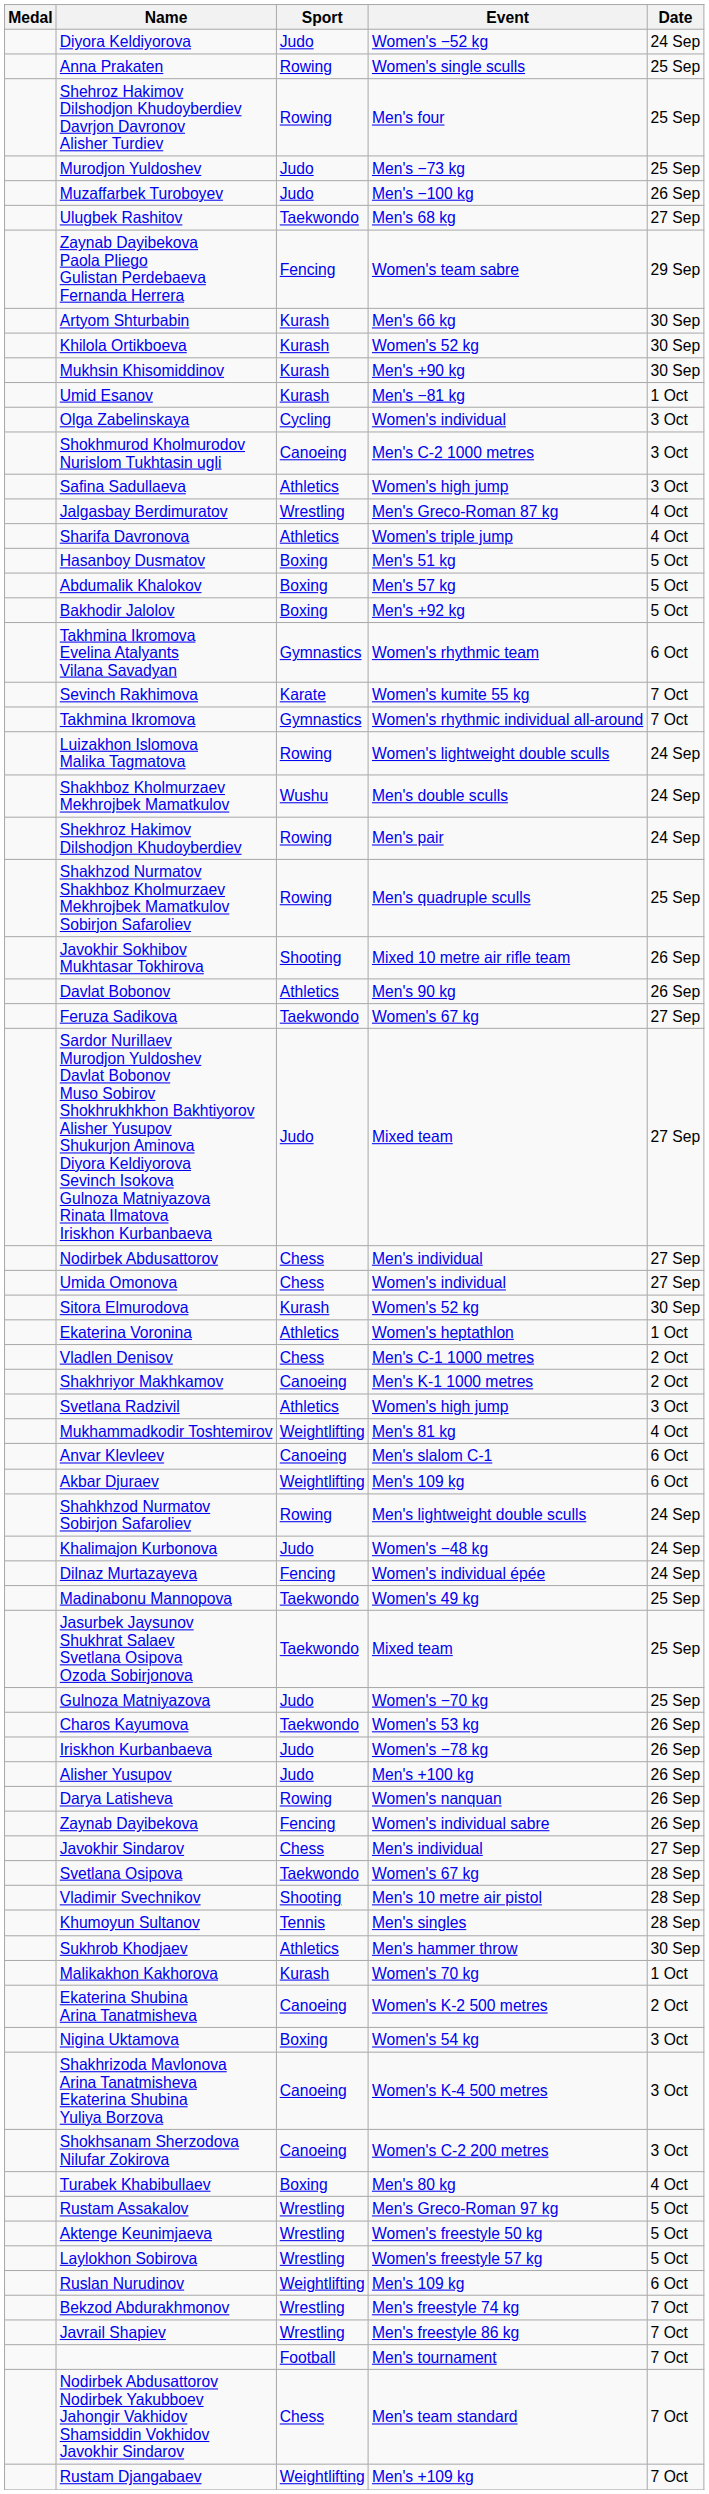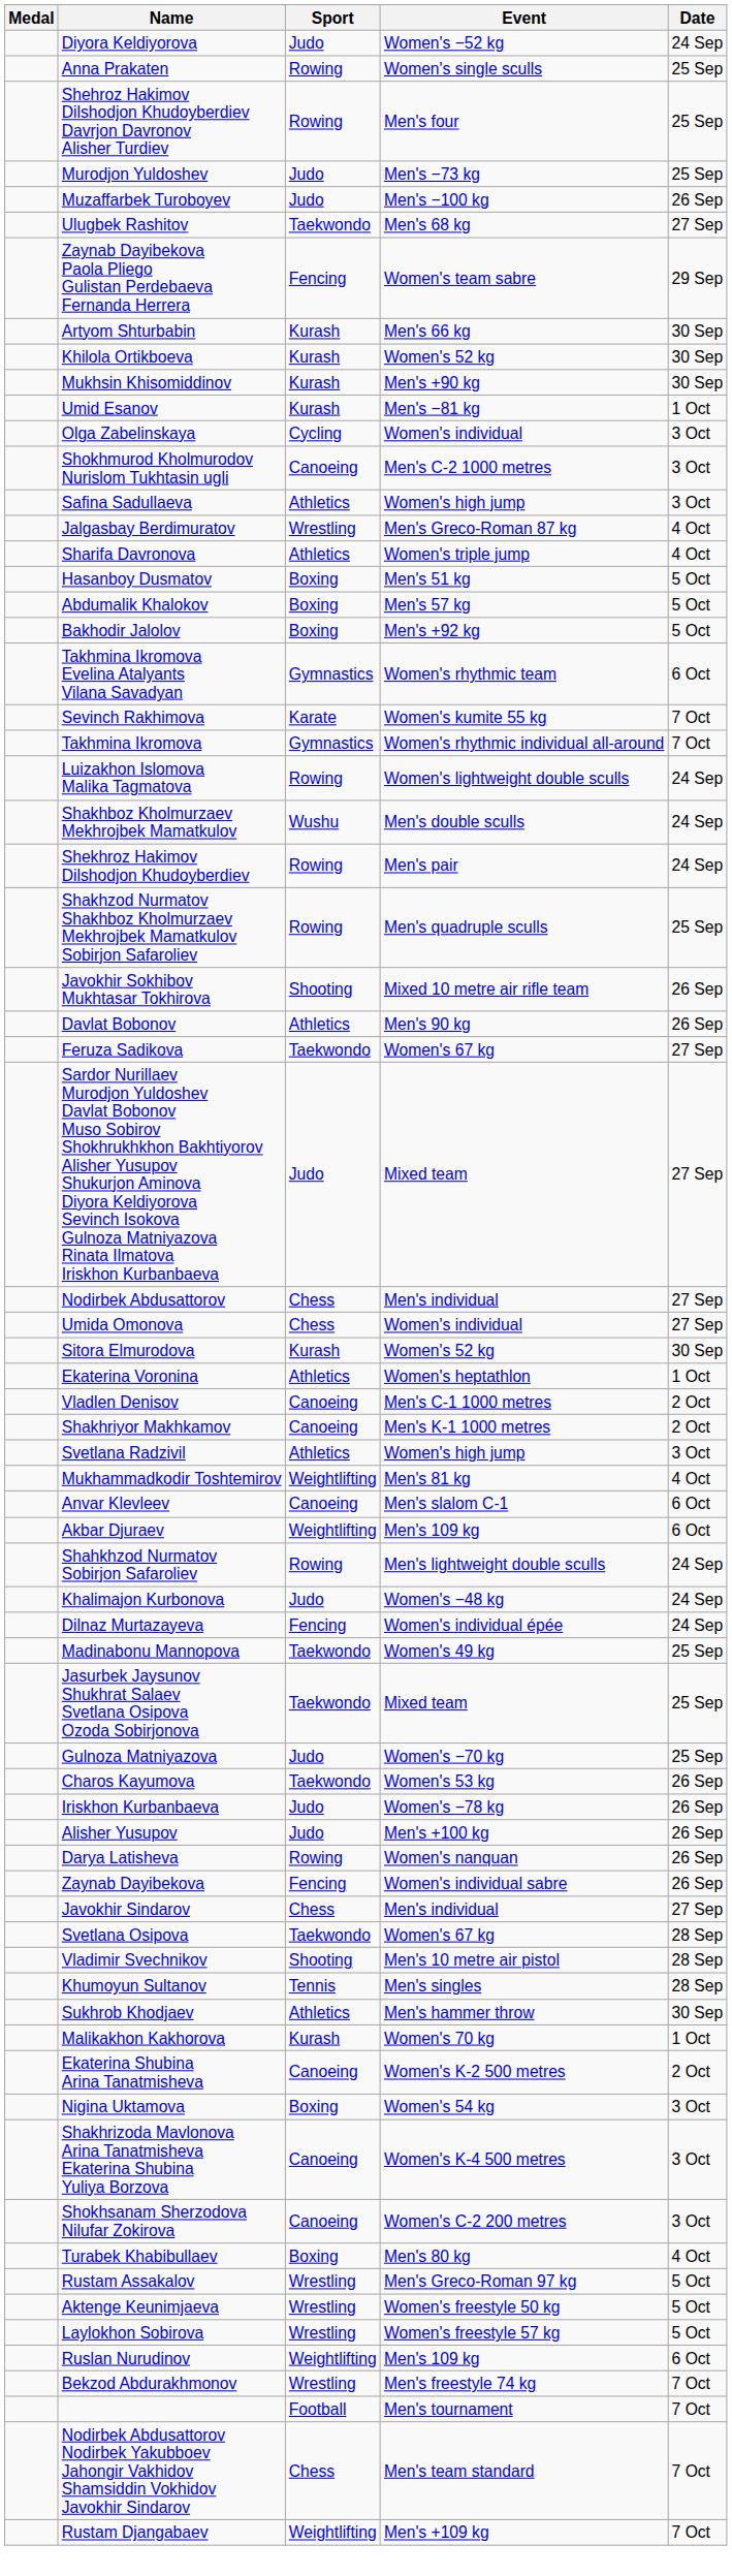 <table class="wikitable sortable"  style="font-size:95%">
 <tr>
 <th>Medal</th>
 <th>Name</th>
 <th>Sport</th>
 <th>Event</th>
 <th>Date</th>
 </tr>
 <tr>
 <td></td>
 <td><a href='#'>Diyora Keldiyorova</a></td>
 <td><a href='#'>Judo</a></td>
 <td><a href='#'>Women's −52 kg</a></td>
 <td>24 Sep</td>
 </tr>
 <tr>
 <td></td>
 <td><a href='#'>Anna Prakaten</a></td>
 <td><a href='#'>Rowing</a></td>
 <td><a href='#'>Women's single sculls</a></td>
 <td>25 Sep</td>
 </tr>
 <tr>
 <td></td>
 <td><a href='#'>Shehroz Hakimov</a><br><a href='#'>Dilshodjon Khudoyberdiev</a><br><a href='#'>Davrjon Davronov</a><br><a href='#'>Alisher Turdiev</a></td>
 <td><a href='#'>Rowing</a></td>
 <td><a href='#'>Men's four</a></td>
 <td>25 Sep</td>
 </tr>
 <tr>
 <td></td>
 <td><a href='#'>Murodjon Yuldoshev</a></td>
 <td><a href='#'>Judo</a></td>
 <td><a href='#'>Men's −73 kg</a></td>
 <td>25 Sep</td>
 </tr>
 <tr>
 <td></td>
 <td><a href='#'>Muzaffarbek Turoboyev</a></td>
 <td><a href='#'>Judo</a></td>
 <td><a href='#'>Men's −100 kg</a></td>
 <td>26 Sep</td>
 </tr>
 <tr>
 <td></td>
 <td><a href='#'>Ulugbek Rashitov</a></td>
 <td><a href='#'>Taekwondo</a></td>
 <td><a href='#'>Men's 68 kg</a></td>
 <td>27 Sep</td>
 </tr>
 <tr>
 <td></td>
 <td><a href='#'>Zaynab Dayibekova</a><br><a href='#'>Paola Pliego</a><br><a href='#'>Gulistan Perdebaeva</a><br><a href='#'>Fernanda Herrera</a></td>
 <td><a href='#'>Fencing</a></td>
 <td><a href='#'>Women's team sabre</a></td>
 <td>29 Sep</td>
 </tr>
 <tr>
 <td></td>
 <td><a href='#'>Artyom Shturbabin</a></td>
 <td><a href='#'>Kurash</a></td>
 <td><a href='#'>Men's 66 kg</a></td>
 <td>30 Sep</td>
 </tr>
 <tr>
 <td></td>
 <td><a href='#'>Khilola Ortikboeva</a></td>
 <td><a href='#'>Kurash</a></td>
 <td><a href='#'>Women's 52 kg</a></td>
 <td>30 Sep</td>
 </tr>
 <tr>
 <td></td>
 <td><a href='#'>Mukhsin Khisomiddinov</a></td>
 <td><a href='#'>Kurash</a></td>
 <td><a href='#'>Men's +90 kg</a></td>
 <td>30 Sep</td>
 </tr>
 <tr>
 <td></td>
 <td><a href='#'>Umid Esanov</a></td>
 <td><a href='#'>Kurash</a></td>
 <td><a href='#'>Men's −81 kg</a></td>
 <td>1 Oct</td>
 </tr>
 <tr>
 <td></td>
 <td><a href='#'>Olga Zabelinskaya</a></td>
 <td><a href='#'>Cycling</a></td>
 <td><a href='#'>Women's individual</a></td>
 <td>3 Oct</td>
 </tr>
 <tr>
 <td></td>
 <td><a href='#'>Shokhmurod Kholmurodov</a><br><a href='#'>Nurislom Tukhtasin ugli</a></td>
 <td><a href='#'>Canoeing</a></td>
 <td><a href='#'>Men's C-2 1000 metres</a></td>
 <td>3 Oct</td>
 </tr>
 <tr>
 <td></td>
 <td><a href='#'>Safina Sadullaeva</a></td>
 <td><a href='#'>Athletics</a></td>
 <td><a href='#'>Women's high jump</a></td>
 <td>3 Oct</td>
 </tr>
 <tr>
 <td></td>
 <td><a href='#'>Jalgasbay Berdimuratov</a></td>
 <td><a href='#'>Wrestling</a></td>
 <td><a href='#'>Men's Greco-Roman 87 kg</a></td>
 <td>4 Oct</td>
 </tr>
 <tr>
 <td></td>
 <td><a href='#'>Sharifa Davronova</a></td>
 <td><a href='#'>Athletics</a></td>
 <td><a href='#'>Women's triple jump</a></td>
 <td>4 Oct</td>
 </tr>
 <tr>
 <td></td>
 <td><a href='#'>Hasanboy Dusmatov</a></td>
 <td><a href='#'>Boxing</a></td>
 <td><a href='#'>Men's 51 kg</a></td>
 <td>5 Oct</td>
 </tr>
 <tr>
 <td></td>
 <td><a href='#'>Abdumalik Khalokov</a></td>
 <td><a href='#'>Boxing</a></td>
 <td><a href='#'>Men's 57 kg</a></td>
 <td>5 Oct</td>
 </tr>
 <tr>
 <td></td>
 <td><a href='#'>Bakhodir Jalolov</a></td>
 <td><a href='#'>Boxing</a></td>
 <td><a href='#'>Men's +92 kg</a></td>
 <td>5 Oct</td>
 </tr>
 <tr>
 <td></td>
 <td><a href='#'>Takhmina Ikromova</a><br><a href='#'>Evelina Atalyants</a><br><a href='#'>Vilana Savadyan</a></td>
 <td><a href='#'>Gymnastics</a></td>
 <td><a href='#'>Women's rhythmic team</a></td>
 <td>6 Oct</td>
 </tr>
 <tr>
 <td></td>
 <td><a href='#'>Sevinch Rakhimova</a></td>
 <td><a href='#'>Karate</a></td>
 <td><a href='#'>Women's kumite 55 kg</a></td>
 <td>7 Oct</td>
 </tr>
 <tr>
 <td></td>
 <td><a href='#'>Takhmina Ikromova</a></td>
 <td><a href='#'>Gymnastics</a></td>
 <td><a href='#'>Women's rhythmic individual all-around</a></td>
 <td>7 Oct</td>
 </tr>
 <tr>
 <td></td>
 <td><a href='#'>Luizakhon Islomova</a><br><a href='#'>Malika Tagmatova</a></td>
 <td><a href='#'>Rowing</a></td>
 <td><a href='#'>Women's lightweight double sculls</a></td>
 <td>24 Sep</td>
 </tr>
 <tr>
 <td></td>
 <td><a href='#'>Shakhboz Kholmurzaev</a><br><a href='#'>Mekhrojbek Mamatkulov</a></td>
 <td><a href='#'>Wushu</a></td>
 <td><a href='#'>Men's double sculls</a></td>
 <td>24 Sep</td>
 </tr>
 <tr>
 <td></td>
 <td><a href='#'>Shekhroz Hakimov</a><br><a href='#'>Dilshodjon Khudoyberdiev</a></td>
 <td><a href='#'>Rowing</a></td>
 <td><a href='#'>Men's pair</a></td>
 <td>24 Sep</td>
 </tr>
 <tr>
 <td></td>
 <td><a href='#'>Shakhzod Nurmatov</a><br><a href='#'>Shakhboz Kholmurzaev</a><br><a href='#'>Mekhrojbek Mamatkulov</a><br><a href='#'>Sobirjon Safaroliev</a></td>
 <td><a href='#'>Rowing</a></td>
 <td><a href='#'>Men's quadruple sculls</a></td>
 <td>25 Sep</td>
 </tr>
 <tr>
 <td></td>
 <td><a href='#'>Javokhir Sokhibov</a><br><a href='#'>Mukhtasar Tokhirova</a></td>
 <td><a href='#'>Shooting</a></td>
 <td><a href='#'>Mixed 10 metre air rifle team</a></td>
 <td>26 Sep</td>
 </tr>
 <tr>
 <td></td>
 <td><a href='#'>Davlat Bobonov</a></td>
 <td><a href='#'>Athletics</a></td>
 <td><a href='#'>Men's 90 kg</a></td>
 <td>26 Sep</td>
 </tr>
 <tr>
 <td></td>
 <td><a href='#'>Feruza Sadikova</a></td>
 <td><a href='#'>Taekwondo</a></td>
 <td><a href='#'>Women's 67 kg</a></td>
 <td>27 Sep</td>
 </tr>
 <tr>
 <td></td>
 <td><a href='#'>Sardor Nurillaev</a><br><a href='#'>Murodjon Yuldoshev</a><br><a href='#'>Davlat Bobonov</a><br><a href='#'>Muso Sobirov</a><br><a href='#'>Shokhrukhkhon Bakhtiyorov</a><br><a href='#'>Alisher Yusupov</a><br><a href='#'>Shukurjon Aminova</a><br><a href='#'>Diyora Keldiyorova</a><br><a href='#'>Sevinch Isokova</a><br><a href='#'>Gulnoza Matniyazova</a><br><a href='#'>Rinata Ilmatova</a><br><a href='#'>Iriskhon Kurbanbaeva</a></td>
 <td><a href='#'>Judo</a></td>
 <td><a href='#'>Mixed team</a></td>
 <td>27 Sep</td>
 </tr>
 <tr>
 <td></td>
 <td><a href='#'>Nodirbek Abdusattorov</a></td>
 <td><a href='#'>Chess</a></td>
 <td><a href='#'>Men's individual</a></td>
 <td>27 Sep</td>
 </tr>
 <tr>
 <td></td>
 <td><a href='#'>Umida Omonova</a></td>
 <td><a href='#'>Chess</a></td>
 <td><a href='#'>Women's individual</a></td>
 <td>27 Sep</td>
 </tr>
 <tr>
 <td></td>
 <td><a href='#'>Sitora Elmurodova</a></td>
 <td><a href='#'>Kurash</a></td>
 <td><a href='#'>Women's 52 kg</a></td>
 <td>30 Sep</td>
 </tr>
 <tr>
 <td></td>
 <td><a href='#'>Ekaterina Voronina</a></td>
 <td><a href='#'>Athletics</a></td>
 <td><a href='#'>Women's heptathlon</a></td>
 <td>1 Oct</td>
 </tr>
 <tr>
 <td></td>
 <td><a href='#'>Vladlen Denisov</a></td>
-<td><a href='#'>Chess</a></td>
+<td><a href='#'>Canoeing</a></td>
 <td><a href='#'>Men's C-1 1000 metres</a></td>
 <td>2 Oct</td>
 </tr>
 <tr>
 <td></td>
 <td><a href='#'>Shakhriyor Makhkamov</a></td>
 <td><a href='#'>Canoeing</a></td>
 <td><a href='#'>Men's K-1 1000 metres</a></td>
 <td>2 Oct</td>
 </tr>
 <tr>
 <td></td>
 <td><a href='#'>Svetlana Radzivil</a></td>
 <td><a href='#'>Athletics</a></td>
 <td><a href='#'>Women's high jump</a></td>
 <td>3 Oct</td>
 </tr>
 <tr>
 <td></td>
 <td><a href='#'>Mukhammadkodir Toshtemirov</a></td>
 <td><a href='#'>Weightlifting</a></td>
 <td><a href='#'>Men's 81 kg</a></td>
 <td>4 Oct</td>
 </tr>
 <tr>
 <td></td>
 <td><a href='#'>Anvar Klevleev</a></td>
 <td><a href='#'>Canoeing</a></td>
 <td><a href='#'>Men's slalom C-1</a></td>
 <td>6 Oct</td>
 </tr>
 <tr>
 <td></td>
 <td><a href='#'>Akbar Djuraev</a></td>
 <td><a href='#'>Weightlifting</a></td>
 <td><a href='#'>Men's 109 kg</a></td>
 <td>6 Oct</td>
 </tr>
 <tr>
 <td></td>
 <td><a href='#'>Shahkhzod Nurmatov</a><br><a href='#'>Sobirjon Safaroliev</a></td>
 <td><a href='#'>Rowing</a></td>
 <td><a href='#'>Men's lightweight double sculls</a></td>
 <td>24 Sep</td>
 </tr>
 <tr>
 <td></td>
 <td><a href='#'>Khalimajon Kurbonova</a></td>
 <td><a href='#'>Judo</a></td>
 <td><a href='#'>Women's −48 kg</a></td>
 <td>24 Sep</td>
 </tr>
 <tr>
 <td></td>
 <td><a href='#'>Dilnaz Murtazayeva</a></td>
 <td><a href='#'>Fencing</a></td>
 <td><a href='#'>Women's individual épée</a></td>
 <td>24 Sep</td>
 </tr>
 <tr>
 <td></td>
 <td><a href='#'>Madinabonu Mannopova</a></td>
 <td><a href='#'>Taekwondo</a></td>
 <td><a href='#'>Women's 49 kg</a></td>
 <td>25 Sep</td>
 </tr>
 <tr>
 <td></td>
 <td><a href='#'>Jasurbek Jaysunov</a><br><a href='#'>Shukhrat Salaev</a><br><a href='#'>Svetlana Osipova</a><br><a href='#'>Ozoda Sobirjonova</a></td>
 <td><a href='#'>Taekwondo</a></td>
 <td><a href='#'>Mixed team</a></td>
 <td>25 Sep</td>
 </tr>
 <tr>
 <td></td>
 <td><a href='#'>Gulnoza Matniyazova</a></td>
 <td><a href='#'>Judo</a></td>
 <td><a href='#'>Women's −70 kg</a></td>
 <td>25 Sep</td>
 </tr>
 <tr>
 <td></td>
 <td><a href='#'>Charos Kayumova</a></td>
 <td><a href='#'>Taekwondo</a></td>
 <td><a href='#'>Women's 53 kg</a></td>
 <td>26 Sep</td>
 </tr>
 <tr>
 <td></td>
 <td><a href='#'>Iriskhon Kurbanbaeva</a></td>
 <td><a href='#'>Judo</a></td>
 <td><a href='#'>Women's −78 kg</a></td>
 <td>26 Sep</td>
 </tr>
 <tr>
 <td></td>
 <td><a href='#'>Alisher Yusupov</a></td>
 <td><a href='#'>Judo</a></td>
 <td><a href='#'>Men's +100 kg</a></td>
 <td>26 Sep</td>
 </tr>
 <tr>
 <td></td>
 <td><a href='#'>Darya Latisheva</a></td>
 <td><a href='#'>Rowing</a></td>
 <td><a href='#'>Women's nanquan</a></td>
 <td>26 Sep</td>
 </tr>
 <tr>
 <td></td>
 <td><a href='#'>Zaynab Dayibekova</a></td>
 <td><a href='#'>Fencing</a></td>
 <td><a href='#'>Women's individual sabre</a></td>
 <td>26 Sep</td>
 </tr>
 <tr>
 <td></td>
 <td><a href='#'>Javokhir Sindarov</a></td>
 <td><a href='#'>Chess</a></td>
 <td><a href='#'>Men's individual</a></td>
 <td>27 Sep</td>
 </tr>
 <tr>
 <td></td>
 <td><a href='#'>Svetlana Osipova</a></td>
 <td><a href='#'>Taekwondo</a></td>
 <td><a href='#'>Women's 67 kg</a></td>
 <td>28 Sep</td>
 </tr>
 <tr>
 <td></td>
 <td><a href='#'>Vladimir Svechnikov</a></td>
 <td><a href='#'>Shooting</a></td>
 <td><a href='#'>Men's 10 metre air pistol</a></td>
 <td>28 Sep</td>
 </tr>
 <tr>
 <td></td>
 <td><a href='#'>Khumoyun Sultanov</a></td>
 <td><a href='#'>Tennis</a></td>
 <td><a href='#'>Men's singles</a></td>
 <td>28 Sep</td>
 </tr>
 <tr>
 <td></td>
 <td><a href='#'>Sukhrob Khodjaev</a></td>
 <td><a href='#'>Athletics</a></td>
 <td><a href='#'>Men's hammer throw</a></td>
 <td>30 Sep</td>
 </tr>
 <tr>
 <td></td>
 <td><a href='#'>Malikakhon Kakhorova</a></td>
 <td><a href='#'>Kurash</a></td>
 <td><a href='#'>Women's 70 kg</a></td>
 <td>1 Oct</td>
 </tr>
 <tr>
 <td></td>
 <td><a href='#'>Ekaterina Shubina</a><br><a href='#'>Arina Tanatmisheva</a></td>
 <td><a href='#'>Canoeing</a></td>
 <td><a href='#'>Women's K-2 500 metres</a></td>
 <td>2 Oct</td>
 </tr>
 <tr>
 <td></td>
 <td><a href='#'>Nigina Uktamova</a></td>
 <td><a href='#'>Boxing</a></td>
 <td><a href='#'>Women's 54 kg</a></td>
 <td>3 Oct</td>
 </tr>
 <tr>
 <td></td>
 <td><a href='#'>Shakhrizoda Mavlonova</a><br><a href='#'>Arina Tanatmisheva</a><br><a href='#'>Ekaterina Shubina</a><br><a href='#'>Yuliya Borzova</a></td>
 <td><a href='#'>Canoeing</a></td>
 <td><a href='#'>Women's K-4 500 metres</a></td>
 <td>3 Oct</td>
 </tr>
 <tr>
 <td></td>
 <td><a href='#'>Shokhsanam Sherzodova</a><br><a href='#'>Nilufar Zokirova</a></td>
 <td><a href='#'>Canoeing</a></td>
 <td><a href='#'>Women's C-2 200 metres</a></td>
 <td>3 Oct</td>
 </tr>
 <tr>
 <td></td>
 <td><a href='#'>Turabek Khabibullaev</a></td>
 <td><a href='#'>Boxing</a></td>
 <td><a href='#'>Men's 80 kg</a></td>
 <td>4 Oct</td>
 </tr>
 <tr>
 <td></td>
 <td><a href='#'>Rustam Assakalov</a></td>
 <td><a href='#'>Wrestling</a></td>
 <td><a href='#'>Men's Greco-Roman 97 kg</a></td>
 <td>5 Oct</td>
 </tr>
 <tr>
 <td></td>
 <td><a href='#'>Aktenge Keunimjaeva</a></td>
 <td><a href='#'>Wrestling</a></td>
 <td><a href='#'>Women's freestyle 50 kg</a></td>
 <td>5 Oct</td>
 </tr>
 <tr>
 <td></td>
 <td><a href='#'>Laylokhon Sobirova</a></td>
 <td><a href='#'>Wrestling</a></td>
 <td><a href='#'>Women's freestyle 57 kg</a></td>
 <td>5 Oct</td>
 </tr>
 <tr>
 <td></td>
 <td><a href='#'>Ruslan Nurudinov</a></td>
 <td><a href='#'>Weightlifting</a></td>
 <td><a href='#'>Men's 109 kg</a></td>
 <td>6 Oct</td>
 </tr>
 <tr>
 <td></td>
 <td><a href='#'>Bekzod Abdurakhmonov</a></td>
 <td><a href='#'>Wrestling</a></td>
 <td><a href='#'>Men's freestyle 74 kg</a></td>
 <td>7 Oct</td>
 </tr>
 <tr>
 <td></td>
-<td><a href='#'>Javrail Shapiev</a></td>
-<td><a href='#'>Wrestling</a></td>
-<td><a href='#'>Men's freestyle 86 kg</a></td>
-<td>7 Oct</td>
-</tr>
-<tr>
-<td></td>
 <td></td>
 <td><a href='#'>Football</a></td>
 <td><a href='#'>Men's tournament</a></td>
 <td>7 Oct</td>
 </tr>
 <tr>
 <td></td>
 <td><a href='#'>Nodirbek Abdusattorov</a><br><a href='#'>Nodirbek Yakubboev</a><br><a href='#'>Jahongir Vakhidov</a><br><a href='#'>Shamsiddin Vokhidov</a><br><a href='#'>Javokhir Sindarov</a></td>
 <td><a href='#'>Chess</a></td>
 <td><a href='#'>Men's team standard</a></td>
 <td>7 Oct</td>
 </tr>
 <tr>
 <td></td>
 <td><a href='#'>Rustam Djangabaev</a></td>
 <td><a href='#'>Weightlifting</a></td>
 <td><a href='#'>Men's +109 kg</a></td>
 <td>7 Oct</td>
 </tr>
 </table>
